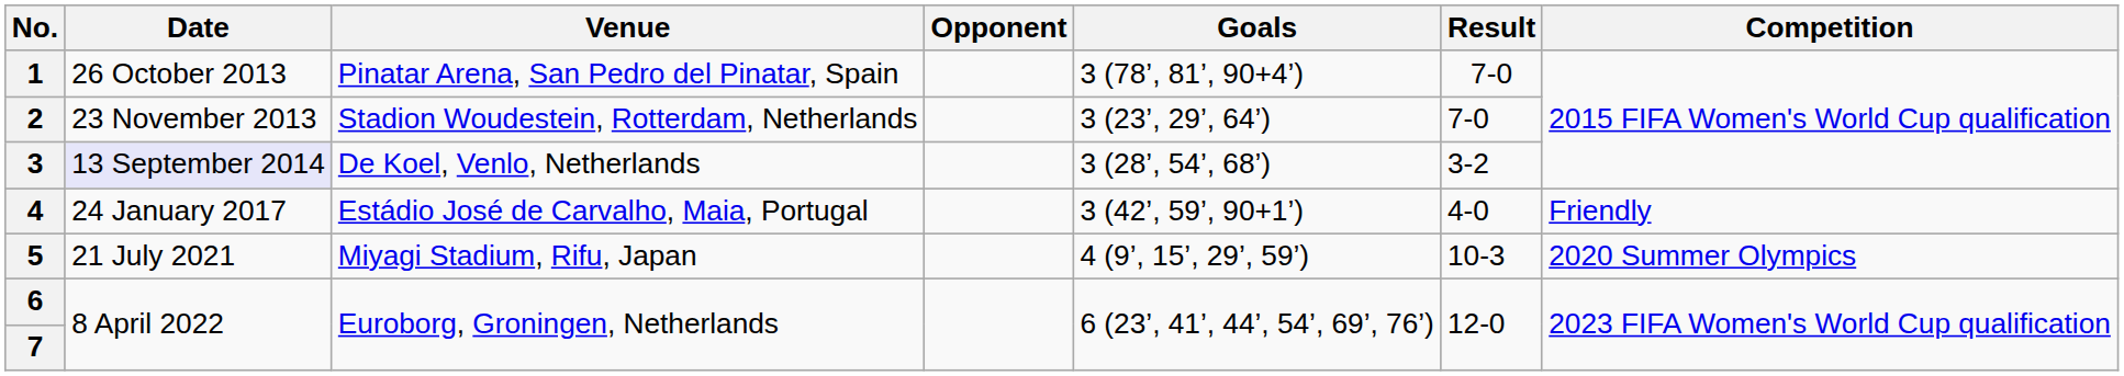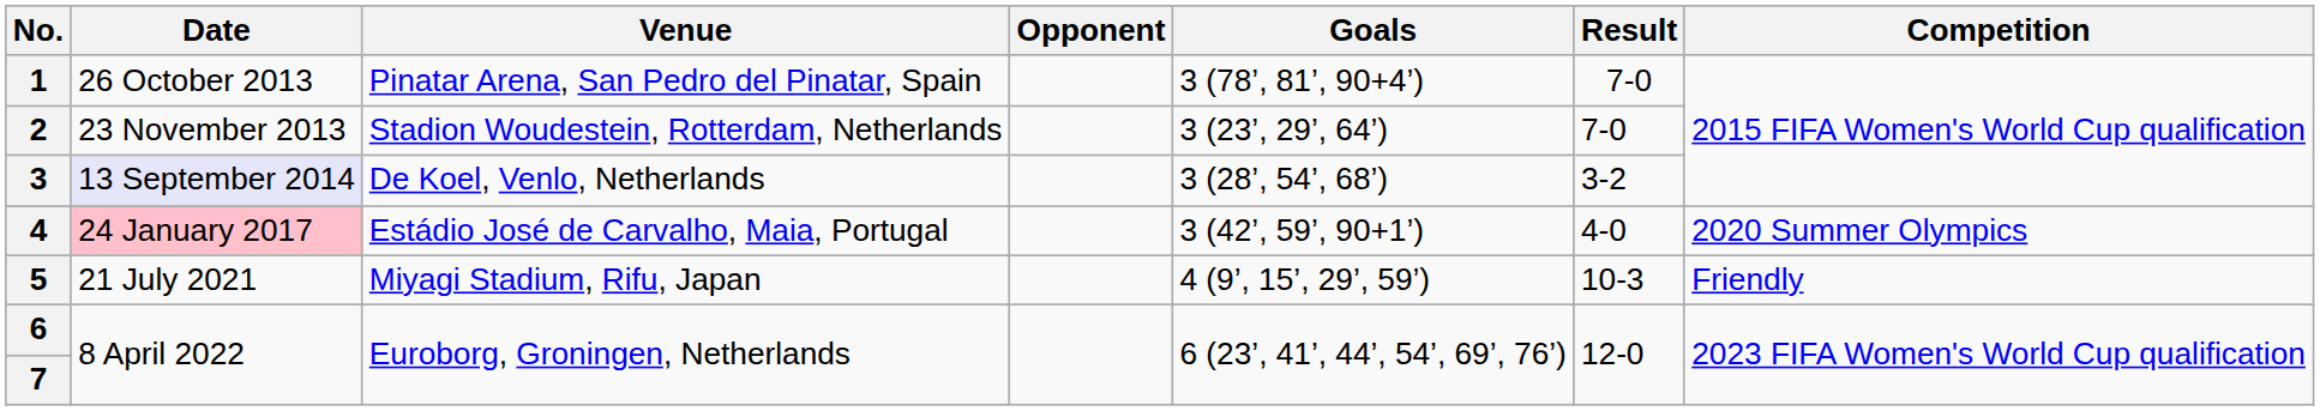 <table class="wikitable plainrowheaders sortable">
 <tr>
 <th scope="col">No.</th>
 <th scope="col">Date</th>
 <th scope="col">Venue</th>
 <th scope="col">Opponent</th>
 <th scope="col">Goals</th>
 <th scope="col">Result</th>
 <th scope="col">Competition</th>
 </tr>
 <tr>
 <th scope="row" style="text-align: center;"><strong>1</strong></th>
 <td>26 October 2013</td>
 <td><a href='#'>Pinatar Arena</a>, <a href='#'>San Pedro del Pinatar</a>, Spain</td>
 <td></td>
 <td>3 (78’, 81’, 90+4’)</td>
 <td style="text-align: center;">7-0</td>
 <td rowspan="3"><a href='#'>2015 FIFA Women's World Cup qualification</a></td>
 </tr>
 <tr>
 <th><strong>2</strong></th>
 <td>23 November 2013</td>
 <td><a href='#'>Stadion Woudestein</a>, <a href='#'>Rotterdam</a>, Netherlands</td>
 <td></td>
 <td>3 (23’, 29’, 64’)</td>
 <td>7-0</td>
 </tr>
 <tr>
 <th>3</th>
 <td style="background: lavender;">13 September 2014</td>
 <td><a href='#'>De Koel</a>, <a href='#'>Venlo</a>, Netherlands</td>
 <td></td>
 <td>3 (28’, 54’, 68’)</td>
 <td>3-2</td>
 </tr>
 <tr>
 <th>4</th>
-<td>24 January 2017</td>
+<td style="background: pink;">24 January 2017</td>
 <td><a href='#'>Estádio José de Carvalho</a>, <a href='#'>Maia</a>, Portugal</td>
 <td></td>
 <td>3 (42’, 59’, 90+1’)</td>
 <td>4-0</td>
-<td><a href='#'>Friendly</a></td>
+<td><a href='#'>2020 Summer Olympics</a></td>
 </tr>
 <tr>
 <th>5</th>
 <td>21 July 2021</td>
 <td><a href='#'>Miyagi Stadium</a>, <a href='#'>Rifu</a>, Japan</td>
 <td></td>
 <td>4 (9’, 15’, 29’, 59’)</td>
 <td>10-3</td>
-<td><a href='#'>2020 Summer Olympics</a></td>
+<td><a href='#'>Friendly</a></td>
 </tr>
 <tr>
 <th>6</th>
 <td rowspan="2">8 April 2022</td>
 <td rowspan="2"><a href='#'>Euroborg</a>, <a href='#'>Groningen</a>, Netherlands</td>
 <td rowspan="2"></td>
 <td rowspan="2">6 (23’, 41’, 44’, 54’, 69’, 76’)</td>
 <td rowspan="2">12-0</td>
 <td rowspan="2"><a href='#'>2023 FIFA Women's World Cup qualification</a></td>
 </tr>
 <tr>
 <th>7</th>
 </tr>
 </table>
